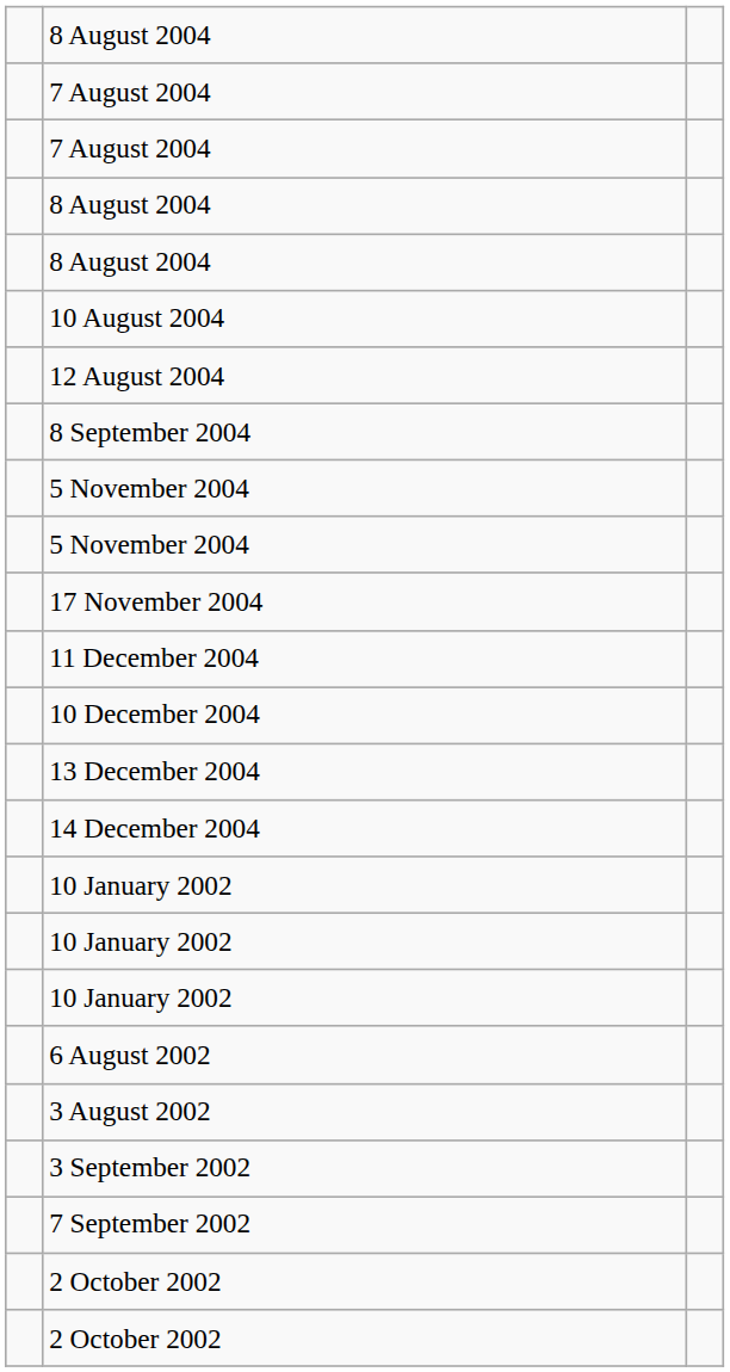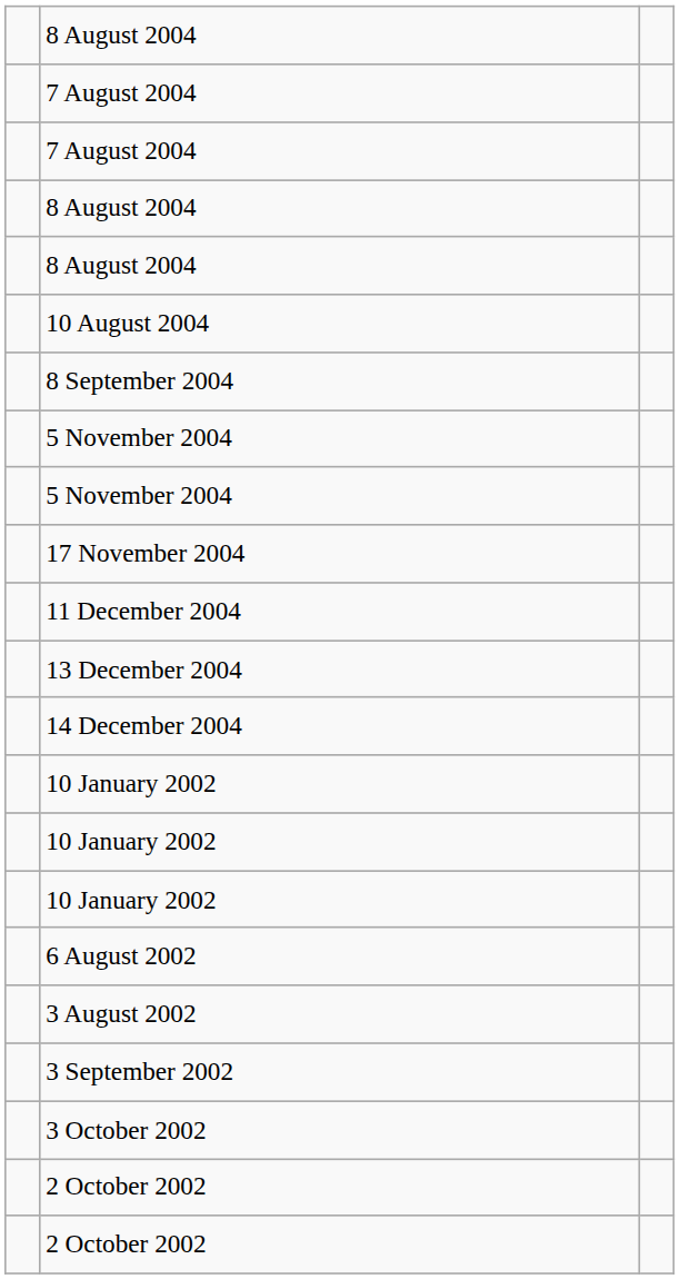 <table class="wikitable" style="font-size: 89%; float: left; width: 26em; margin-right: 1em; height: 700px">
 <tr>
 <td></td>
 <td>8 August 2004</td>
 <td></td>
 </tr>
 <tr>
 <td></td>
 <td>7 August 2004</td>
 <td></td>
 </tr>
 <tr>
 <td></td>
 <td>7 August 2004</td>
 <td></td>
 </tr>
 <tr>
 <td></td>
 <td>8 August 2004</td>
 <td></td>
 </tr>
 <tr>
 <td></td>
 <td>8 August 2004</td>
 <td></td>
 </tr>
 <tr>
 <td></td>
 <td>10 August 2004</td>
 <td></td>
 </tr>
 <tr>
 <td></td>
-<td>12 August 2004</td>
-<td></td>
-</tr>
-<tr>
-<td></td>
 <td>8 September 2004</td>
 <td></td>
 </tr>
 <tr>
 <td></td>
 <td>5 November 2004</td>
 <td></td>
 </tr>
 <tr>
 <td></td>
 <td>5 November 2004</td>
 <td></td>
 </tr>
 <tr>
 <td></td>
 <td>17 November 2004</td>
 <td></td>
 </tr>
 <tr>
 <td></td>
 <td>11 December 2004</td>
-<td></td>
-</tr>
-<tr>
-<td></td>
-<td>10 December 2004</td>
 <td></td>
 </tr>
 <tr>
 <td></td>
 <td>13 December 2004</td>
 <td></td>
 </tr>
 <tr>
 <td></td>
 <td>14 December 2004</td>
 <td></td>
 </tr>
 <tr>
 <td></td>
 <td>10 January 2002</td>
 <td></td>
 </tr>
 <tr>
 <td></td>
 <td>10 January 2002</td>
 <td></td>
 </tr>
 <tr>
 <td></td>
 <td>10 January 2002</td>
 <td></td>
 </tr>
 <tr>
 <td></td>
 <td>6 August 2002</td>
 <td></td>
 </tr>
 <tr>
 <td></td>
 <td>3 August 2002</td>
 <td></td>
 </tr>
 <tr>
 <td></td>
 <td>3 September 2002</td>
 <td></td>
 </tr>
 <tr>
 <td></td>
-<td>7 September 2002</td>
+<td>3 October 2002</td>
 <td></td>
 </tr>
 <tr>
 <td></td>
 <td>2 October 2002</td>
 <td></td>
 </tr>
 <tr>
 <td></td>
 <td>2 October 2002</td>
 <td></td>
 </tr>
 </table>
